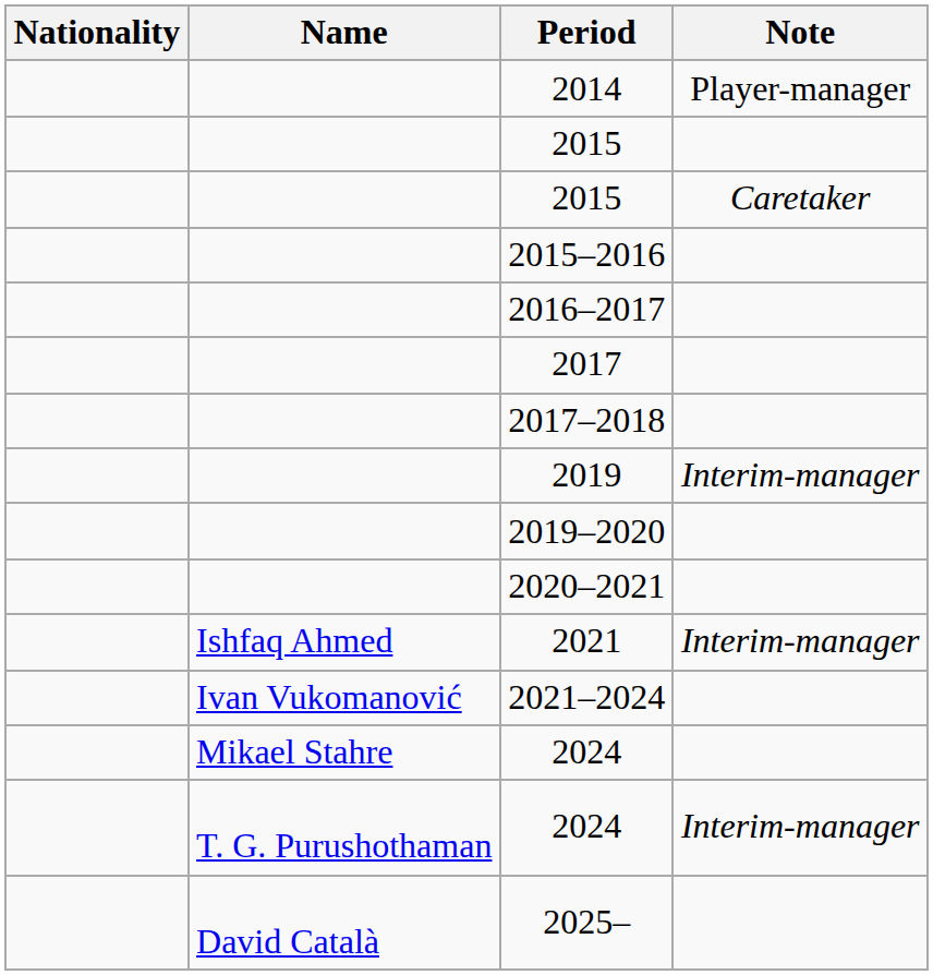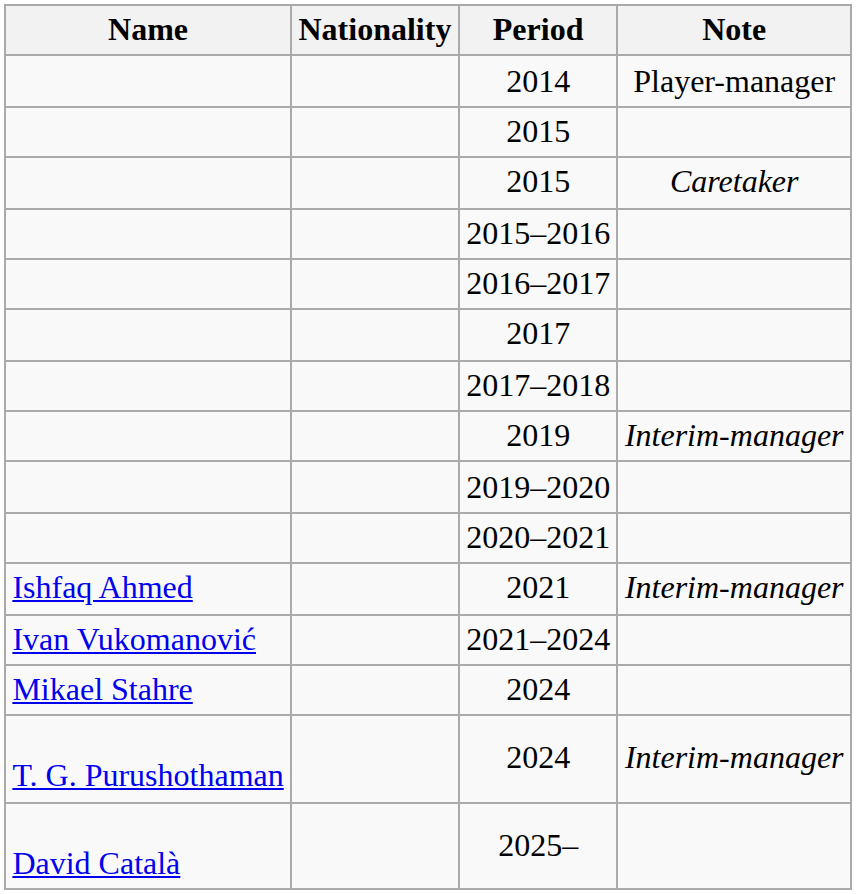 <table class="wikitable plainrowheaders sortable" style="text-align:center">
 <tr>
+<th>Name</th>
 <th>Nationality</th>
-<th>Name</th>
 <th>Period</th>
 <th>Note</th>
 </tr>
 <tr>
+<td scope=row style=text-align:left></td>
 <td align=left></td>
-<td scope=row style=text-align:left></td>
 <td>2014</td>
 <td>Player-manager</td>
 </tr>
 <tr>
+<td scope=row style=text-align:left></td>
 <td align=left></td>
-<td scope=row style=text-align:left></td>
 <td>2015</td>
 <td></td>
 </tr>
 <tr>
+<td scope=row style=text-align:left></td>
 <td align=left></td>
-<td scope=row style=text-align:left></td>
 <td>2015</td>
 <td><em>Caretaker</em></td>
 </tr>
 <tr>
+<td scope=row style=text-align:left></td>
 <td align=left></td>
-<td scope=row style=text-align:left></td>
 <td>2015–2016</td>
 <td></td>
 </tr>
 <tr>
+<td scope=row style=text-align:left></td>
 <td align=left></td>
-<td scope=row style=text-align:left></td>
 <td>2016–2017</td>
 <td></td>
 </tr>
 <tr>
+<td scope=row style=text-align:left></td>
 <td align=left></td>
-<td scope=row style=text-align:left></td>
 <td>2017</td>
 <td></td>
 </tr>
 <tr>
+<td scope=row style=text-align:left></td>
 <td align=left></td>
-<td scope=row style=text-align:left></td>
 <td>2017–2018</td>
 <td></td>
 </tr>
 <tr>
+<td scope=row style=text-align:left></td>
 <td align=left></td>
-<td scope=row style=text-align:left></td>
 <td>2019</td>
 <td><em>Interim-manager</em></td>
 </tr>
 <tr>
+<td scope=row style=text-align:left></td>
 <td align=left></td>
-<td scope=row style=text-align:left></td>
 <td>2019–2020</td>
 <td></td>
 </tr>
 <tr>
+<td scope=row style=text-align:left></td>
 <td align=left></td>
-<td scope=row style=text-align:left></td>
 <td>2020–2021</td>
 <td></td>
 </tr>
 <tr>
+<td scope=row style=text-align:left><a href='#'>Ishfaq Ahmed</a></td>
 <td align=left></td>
-<td scope=row style=text-align:left><a href='#'>Ishfaq Ahmed</a></td>
 <td>2021</td>
 <td><em>Interim-manager</em></td>
 </tr>
 <tr>
+<td scope=row style=text-align:left><a href='#'>Ivan Vukomanović</a></td>
 <td align=left></td>
-<td scope=row style=text-align:left><a href='#'>Ivan Vukomanović</a></td>
 <td>2021–2024</td>
 <td></td>
 </tr>
 <tr>
+<td scope=row style=text-align:left><a href='#'>Mikael Stahre</a></td>
 <td align=left></td>
-<td scope=row style=text-align:left><a href='#'>Mikael Stahre</a></td>
 <td>2024</td>
 <td></td>
 </tr>
 <tr>
+<td scope=row style=text-align:left><br><a href='#'>T. G. Purushothaman</a></td>
 <td align=left></td>
-<td scope=row style=text-align:left><br><a href='#'>T. G. Purushothaman</a></td>
 <td>2024</td>
 <td><em>Interim-manager</em></td>
 </tr>
 <tr>
+<td scope=row style=text-align:left><br><a href='#'>David Català</a></td>
 <td align=left></td>
-<td scope=row style=text-align:left><br><a href='#'>David Català</a></td>
 <td>2025–</td>
 <td></td>
 </tr>
 </table>
